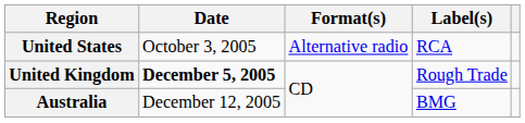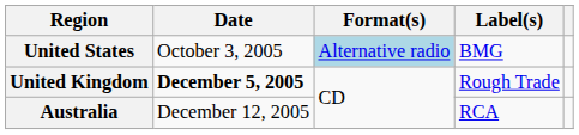 <table class="wikitable plainrowheaders">
 <tr>
 <th scope="col">Region</th>
 <th scope="col">Date</th>
 <th scope="col">Format(s)</th>
 <th scope="col">Label(s)</th>
 <th scope="col"></th>
 </tr>
 <tr>
 <th scope="row">United States</th>
 <td>October 3, 2005</td>
-<td><a href='#'>Alternative radio</a></td>
-<td><a href='#'>RCA</a></td>
+<td style="background: lightblue;"><a href='#'>Alternative radio</a></td>
+<td><a href='#'>BMG</a></td>
 <td></td>
 </tr>
 <tr>
 <th scope="row">United Kingdom</th>
 <td><strong>December 5, 2005</strong></td>
 <td rowspan="2">CD</td>
 <td><a href='#'>Rough Trade</a></td>
 <td></td>
 </tr>
 <tr>
 <th scope="row">Australia</th>
 <td>December 12, 2005</td>
-<td><a href='#'>BMG</a></td>
+<td><a href='#'>RCA</a></td>
 <td></td>
 </tr>
 </table>
